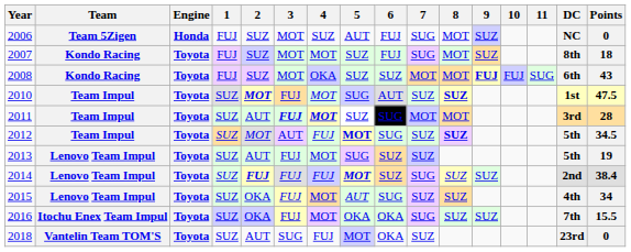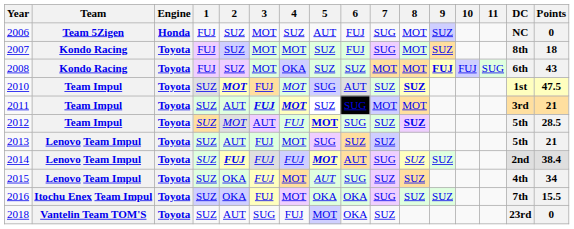 <table class="wikitable" style="text-align:center; font-size:90%">
 <tr>
 <th>Year</th>
 <th>Team</th>
 <th>Engine</th>
 <th>1</th>
 <th>2</th>
 <th>3</th>
 <th>4</th>
 <th>5</th>
 <th>6</th>
 <th>7</th>
 <th>8</th>
 <th>9</th>
 <th>10</th>
 <th>11</th>
 <th>DC</th>
 <th>Points</th>
 </tr>
 <tr>
 <td><a href='#'>2006</a></td>
 <th><a href='#'>Team 5Zigen</a></th>
 <th><a href='#'>Honda</a></th>
 <td><a href='#'>FUJ</a></td>
 <td><a href='#'>SUZ</a></td>
 <td><a href='#'>MOT</a></td>
 <td><a href='#'>SUZ</a></td>
 <td><a href='#'>AUT</a></td>
 <td><a href='#'>FUJ</a></td>
 <td><a href='#'>SUG</a></td>
 <td><a href='#'>MOT</a></td>
 <td style="background:#CFCFFF;"><a href='#'>SUZ</a><br></td>
 <td></td>
 <td></td>
 <th>NC</th>
 <th>0</th>
 </tr>
 <tr>
 <td><a href='#'>2007</a></td>
 <th><a href='#'>Kondo Racing</a></th>
 <th><a href='#'>Toyota</a></th>
 <td style="background:#EFCFFF;"><a href='#'>FUJ</a><br></td>
 <td style="background:#CFCFFF;"><a href='#'>SUZ</a><br></td>
 <td style="background:#DFFFDF;"><a href='#'>MOT</a><br></td>
 <td style="background:#DFFFDF;"><a href='#'>MOT</a><br></td>
 <td style="background:#DFFFDF;"><a href='#'>SUZ</a><br></td>
 <td style="background:#DFFFDF;"><a href='#'>FUJ</a><br></td>
 <td style="background:#EFCFFF;"><a href='#'>SUG</a><br></td>
 <td style="background:#DFFFDF;"><a href='#'>MOT</a><br></td>
 <td style="background:#FFDF9F;"><a href='#'>SUZ</a><br></td>
 <td></td>
 <td></td>
 <th>8th</th>
 <th>18</th>
 </tr>
 <tr>
 <td><a href='#'>2008</a></td>
 <th><a href='#'>Kondo Racing</a></th>
 <th><a href='#'>Toyota</a></th>
 <td style="background:#EFCFFF;"><a href='#'>FUJ</a><br></td>
 <td style="background:#EFCFFF;"><a href='#'>SUZ</a><br></td>
 <td style="background:#DFFFDF;"><a href='#'>MOT</a><br></td>
 <td style="background:#CFCFFF;"><a href='#'>OKA</a><br></td>
 <td style="background:#DFFFDF;"><a href='#'>SUZ</a><br></td>
 <td style="background:#DFFFDF;"><a href='#'>SUZ</a><br></td>
 <td style="background:#FFDF9F;"><a href='#'>MOT</a><br></td>
 <td style="background:#FFDF9F;"><a href='#'>MOT</a><br></td>
 <td style="background:#FFFFBF;"><strong><a href='#'>FUJ</a></strong><br></td>
 <td style="background:#CFCFFF;"><a href='#'>FUJ</a><br></td>
 <td style="background:#DFFFDF;"><a href='#'>SUG</a><br></td>
 <th>6th</th>
 <th>43</th>
 </tr>
 <tr>
 <td><a href='#'>2010</a></td>
 <th><a href='#'>Team Impul</a></th>
 <th><a href='#'>Toyota</a></th>
 <td style="background:#DFDFDF;"><a href='#'>SUZ</a><br></td>
 <td style="background:#FFFFBF;"><strong><em><a href='#'>MOT</a></em></strong><br></td>
 <td style="background:#FFDF9F;"><a href='#'>FUJ</a><br></td>
 <td style="background:#DFFFDF;"><em><a href='#'>MOT</a></em><br></td>
 <td style="background:#CFCFFF;"><a href='#'>SUG</a><br></td>
 <td style="background:#DFDFDF;"><a href='#'>AUT</a><br></td>
 <td style="background:#DFFFDF;"><a href='#'>SUZ</a><br></td>
 <td style="background:#FFFFBF;"><strong><a href='#'>SUZ</a></strong><br></td>
 <td></td>
 <td></td>
 <td></td>
 <th style="background:#FFFFBF;">1st</th>
 <th style="background:#FFFFBF;">47.5</th>
 </tr>
 <tr>
 <td><a href='#'>2011</a></td>
 <th><a href='#'>Team Impul</a></th>
 <th><a href='#'>Toyota</a></th>
 <td style="background:#DFFFDF;"><a href='#'>SUZ</a><br></td>
 <td style="background:#DFFFDF;"><a href='#'>AUT</a><br></td>
 <td style="background:#DFFFDF;"><strong><em><a href='#'>FUJ</a></em></strong><br></td>
 <td style="background:#FFFFBF;"><strong><em><a href='#'>MOT</a></em></strong><br></td>
 <td style="background:#FFFFFF;"><a href='#'>SUZ</a><br></td>
 <td style="background:#000000; color:white"><a href='#'><span>SUG</span></a><br></td>
 <td style="background:#CFCFFF;"><a href='#'>MOT</a><br></td>
 <td style="background:#FFDF9F;"><a href='#'>MOT</a><br></td>
 <td></td>
 <td></td>
 <td></td>
 <th style="background:#FFDF9F;">3rd</th>
-<th style="background:#FFDF9F;">28</th>
+<th style="background:#FFDF9F;">21</th>
 </tr>
 <tr>
 <td><a href='#'>2012</a></td>
 <th><a href='#'>Team Impul</a></th>
 <th><a href='#'>Toyota</a></th>
 <td style="background:#FFDF9F;"><em><a href='#'>SUZ</a></em><br></td>
 <td style="background:#DFDFDF;"><em><a href='#'>MOT</a></em><br></td>
 <td style="background:#EFCFFF;"><a href='#'>AUT</a> <br></td>
 <td style="background:#DFFFDF;"><em><a href='#'>FUJ</a></em><br></td>
 <td style="background:#FFFFBF;"><strong><a href='#'>MOT</a></strong><br></td>
 <td style="background:#DFFFDF;"><a href='#'>SUG</a><br></td>
 <td style="background:#DFFFDF;"><a href='#'>SUZ</a><br></td>
 <td style="background:#EFCFFF;"><strong> <a href='#'>SUZ</a></strong><br></td>
 <td></td>
 <td></td>
 <td></td>
 <th>5th</th>
-<th>34.5</th>
+<th>28.5</th>
 </tr>
 <tr>
 <td><a href='#'>2013</a></td>
 <th><a href='#'>Lenovo</a> <a href='#'>Team Impul</a></th>
 <th><a href='#'>Toyota</a></th>
 <td style="background:#DFFFDF;"><a href='#'>SUZ</a><br></td>
 <td style="background:#DFFFDF;"><a href='#'>AUT</a><br></td>
 <td style="background:#DFFFDF;"><a href='#'>FUJ</a><br></td>
 <td style="background:#DFFFDF;"><a href='#'>MOT</a><br></td>
 <td style="background:#EFCFFF;"><a href='#'>SUG</a><br></td>
 <td style="background:#FFDF9F;"><a href='#'>SUZ</a><br></td>
 <td style="background:#CFCFFF;"><a href='#'>SUZ</a><br></td>
 <td></td>
 <td></td>
 <td></td>
 <td></td>
 <th>5th</th>
-<th>19</th>
+<th>21</th>
 </tr>
 <tr>
 <td><a href='#'>2014</a></td>
 <th><a href='#'>Lenovo</a> <a href='#'>Team Impul</a></th>
 <th><a href='#'>Toyota</a></th>
 <td style="background:#DFFFDF;"><em><a href='#'>SUZ</a></em><br></td>
 <td style="background:#FFFFBF;"><strong><em><a href='#'>FUJ</a></em></strong><br></td>
 <td style="background:#DFDFDF;"><em><a href='#'>FUJ</a></em><br></td>
 <td style="background:#CFCFFF;"><em><a href='#'>FUJ</a></em><br></td>
 <td style="background:#FFFFBF;"><strong><em><a href='#'>MOT</a></em></strong><br></td>
-<td style="background:#FFDF9F;"><a href='#'>SUZ</a><br></td>
+<td style="background:#FFDF9F;"><a href='#'>AUT</a><br></td>
 <td style="background:#EFCFFF;"><a href='#'>SUG</a><br></td>
 <td style="background:#FFFFBF;"><em><a href='#'>SUZ</a></em><br></td>
 <td style="background:#DFFFDF;"><a href='#'>SUZ</a><br></td>
 <td></td>
 <td></td>
 <th style="background:#DFDFDF;">2nd</th>
 <th style="background:#DFDFDF;">38.4</th>
 </tr>
 <tr>
 <td><a href='#'>2015</a></td>
 <th><a href='#'>Lenovo</a> <a href='#'>Team Impul</a></th>
 <th><a href='#'>Toyota</a></th>
 <td style="background:#DFFFDF;"><a href='#'>SUZ</a><br></td>
 <td style="background:#DFFFDF;"><a href='#'>OKA</a><br></td>
 <td style="background:#FFFFBF;"><em><a href='#'>FUJ</a></em><br></td>
 <td style="background:#FFDF9F;"><a href='#'>MOT</a><br></td>
 <td style="background:#DFFFDF;"><em><a href='#'>AUT</a></em><br></td>
 <td style="background:#DFFFDF;"><a href='#'>SUG</a><br></td>
 <td style="background:#EFCFFF;"><a href='#'>SUZ</a><br></td>
 <td style="background:#FFDF9F;"><a href='#'>SUZ</a><br></td>
 <td></td>
 <td></td>
 <td></td>
 <th>4th</th>
 <th>34</th>
 </tr>
 <tr>
 <td><a href='#'>2016</a></td>
 <th><a href='#'>Itochu Enex</a> <a href='#'>Team Impul</a></th>
 <th><a href='#'>Toyota</a></th>
 <td style="background:#CFCFFF;"><a href='#'>SUZ</a><br></td>
 <td style="background:#CFCFFF;"><a href='#'>OKA</a><br></td>
 <td style="background:#FFFFBF;"><a href='#'>FUJ</a><br></td>
 <td style="background:#EFCFFF;"><a href='#'>MOT</a><br></td>
 <td style="background:#DFFFDF;"><a href='#'>OKA</a><br></td>
 <td style="background:#DFFFDF;"><a href='#'>OKA</a><br></td>
 <td style="background:#EFCFFF;"><a href='#'>SUG</a><br></td>
 <td style="background:#DFFFDF;"><a href='#'>SUZ</a><br></td>
 <td style="background:#DFFFDF;"><a href='#'>SUZ</a><br></td>
 <td></td>
 <td></td>
 <th>7th</th>
 <th>15.5</th>
 </tr>
 <tr>
 <td><a href='#'>2018</a></td>
 <th><a href='#'>Vantelin Team TOM'S</a></th>
 <th><a href='#'>Toyota</a></th>
 <td><a href='#'>SUZ</a></td>
 <td><a href='#'>AUT</a></td>
 <td><a href='#'>SUG</a></td>
 <td><a href='#'>FUJ</a></td>
 <td style="background:#CFCFFF;"><a href='#'>MOT</a><br></td>
 <td><a href='#'>OKA</a></td>
 <td><a href='#'>SUZ</a></td>
 <td></td>
 <td></td>
 <td></td>
 <td></td>
 <th>23rd</th>
 <th>0</th>
 </tr>
 </table>
